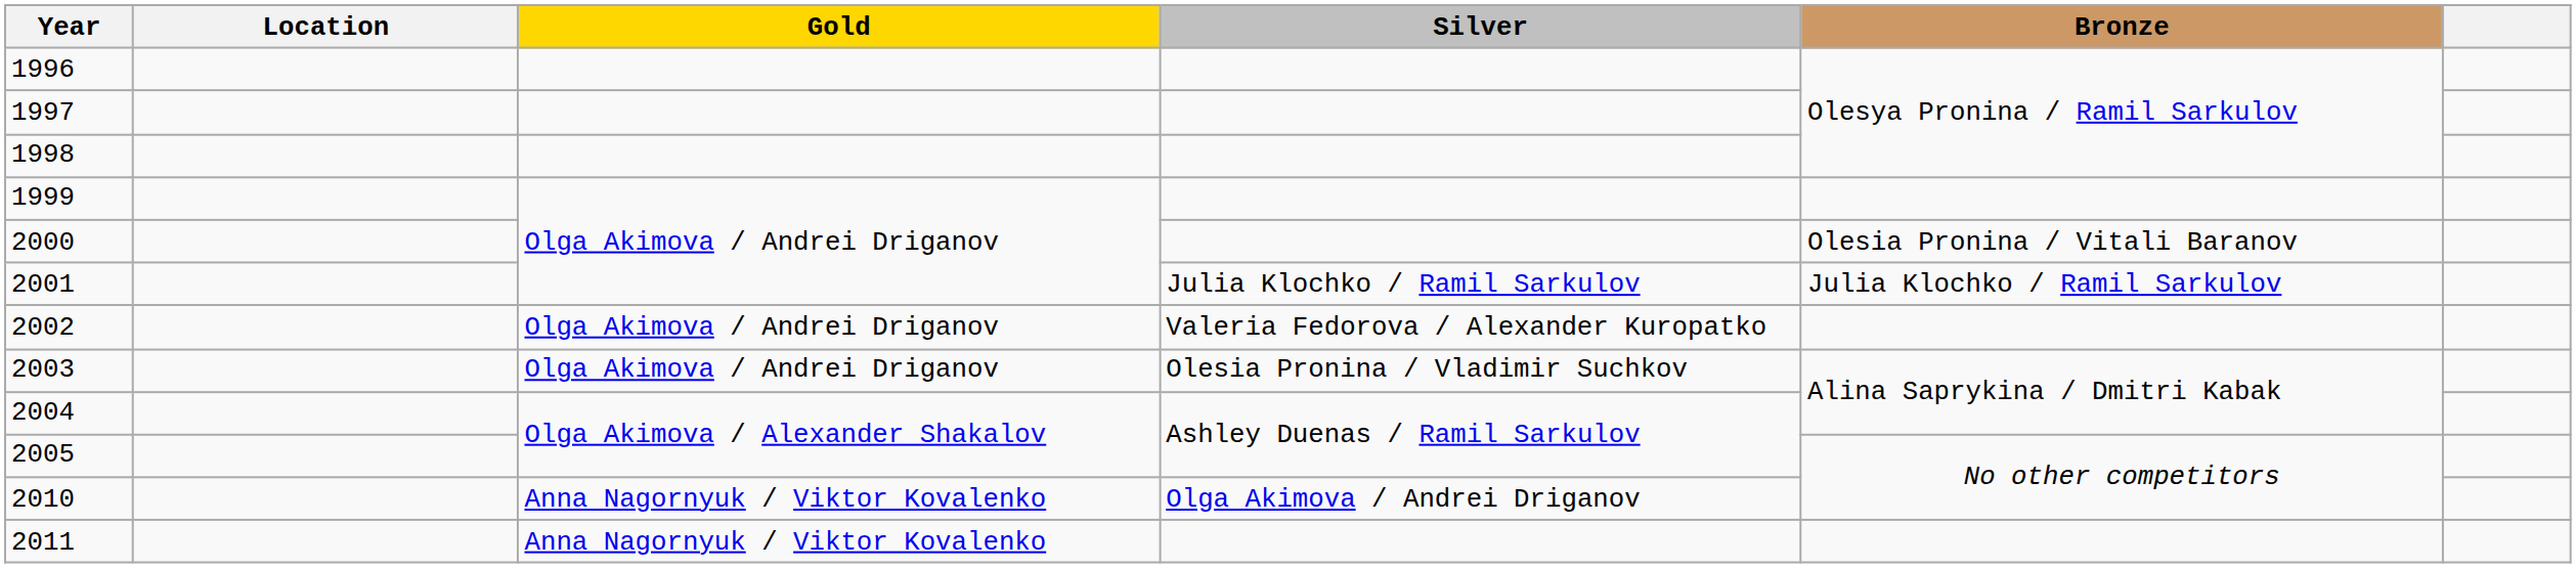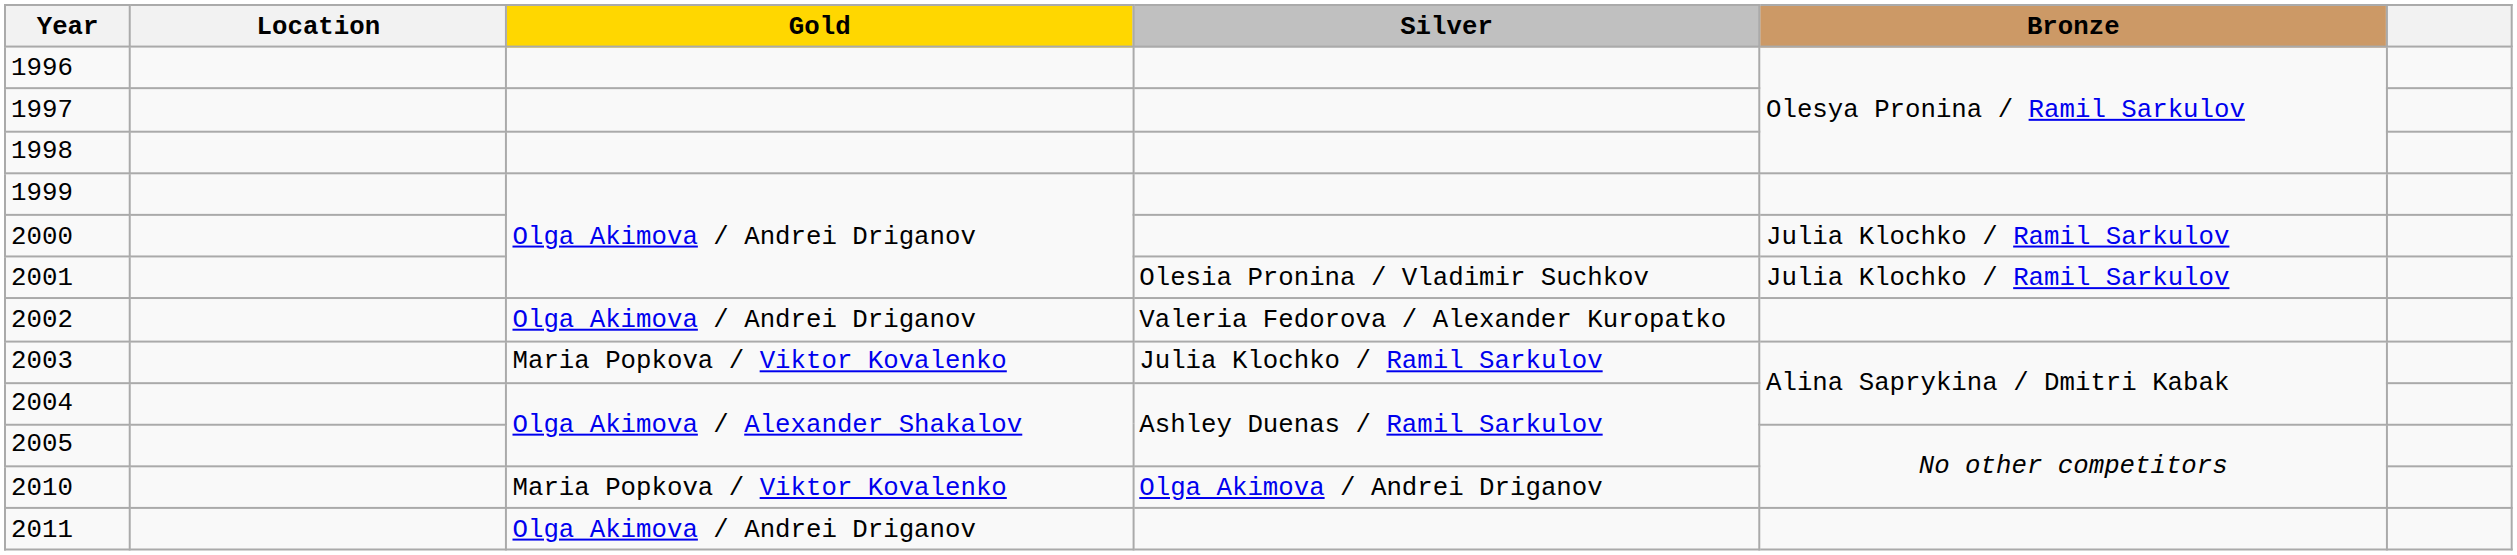 <table class="wikitable unsortable" style="text-align:left; width:80%">
 <tr>
 <th scope="col" style="text-align:center; width:5%">Year</th>
 <th scope="col" style="text-align:center; width:15%">Location</th>
 <td scope="col" style="text-align:center; width:25%; background:gold"><strong>Gold</strong></td>
 <td scope="col" style="text-align:center; width:25%; background:silver"><strong>Silver</strong></td>
 <td scope="col" style="text-align:center; width:25%; background:#c96"><strong>Bronze</strong></td>
 <th scope="col" style="text-align:center; width:5%"></th>
 </tr>
 <tr>
 <td>1996</td>
 <td></td>
 <td></td>
 <td></td>
 <td rowspan="3">Olesya Pronina / <a href='#'>Ramil Sarkulov</a></td>
 <td></td>
 </tr>
 <tr>
 <td>1997</td>
 <td></td>
 <td></td>
 <td></td>
 <td></td>
 </tr>
 <tr>
 <td>1998</td>
 <td></td>
 <td></td>
 <td></td>
 <td></td>
 </tr>
 <tr>
 <td>1999</td>
 <td></td>
 <td rowspan="3"><a href='#'>Olga Akimova</a> / Andrei Driganov</td>
 <td></td>
 <td></td>
 <td></td>
 </tr>
 <tr>
 <td>2000</td>
 <td></td>
 <td></td>
-<td>Olesia Pronina / Vitali Baranov</td>
+<td>Julia Klochko / <a href='#'>Ramil Sarkulov</a></td>
 <td></td>
 </tr>
 <tr>
 <td>2001</td>
 <td></td>
-<td>Julia Klochko / <a href='#'>Ramil Sarkulov</a></td>
+<td>Olesia Pronina / Vladimir Suchkov</td>
 <td>Julia Klochko / <a href='#'>Ramil Sarkulov</a></td>
 <td></td>
 </tr>
 <tr>
 <td>2002</td>
 <td></td>
 <td><a href='#'>Olga Akimova</a> / Andrei Driganov</td>
 <td>Valeria Fedorova / Alexander Kuropatko</td>
 <td></td>
 <td></td>
 </tr>
 <tr>
 <td>2003</td>
 <td></td>
-<td><a href='#'>Olga Akimova</a> / Andrei Driganov</td>
-<td>Olesia Pronina / Vladimir Suchkov</td>
+<td>Maria Popkova / <a href='#'>Viktor Kovalenko</a></td>
+<td>Julia Klochko / <a href='#'>Ramil Sarkulov</a></td>
 <td rowspan="2">Alina Saprykina / Dmitri Kabak</td>
 <td></td>
 </tr>
 <tr>
 <td>2004</td>
 <td></td>
 <td rowspan="2"><a href='#'>Olga Akimova</a> / <a href='#'>Alexander Shakalov</a></td>
 <td rowspan="2">Ashley Duenas / <a href='#'>Ramil Sarkulov</a></td>
 <td></td>
 </tr>
 <tr>
 <td>2005</td>
 <td></td>
 <td rowspan="2" align="center"><em>No other competitors</em></td>
 <td></td>
 </tr>
 <tr>
 <td>2010</td>
 <td></td>
-<td><a href='#'>Anna Nagornyuk</a> / <a href='#'>Viktor Kovalenko</a></td>
+<td>Maria Popkova / <a href='#'>Viktor Kovalenko</a></td>
 <td><a href='#'>Olga Akimova</a> / Andrei Driganov</td>
 <td></td>
 </tr>
 <tr>
 <td>2011</td>
 <td></td>
-<td><a href='#'>Anna Nagornyuk</a> / <a href='#'>Viktor Kovalenko</a></td>
+<td><a href='#'>Olga Akimova</a> / Andrei Driganov</td>
 <td></td>
 <td></td>
 <td></td>
 </tr>
 </table>
